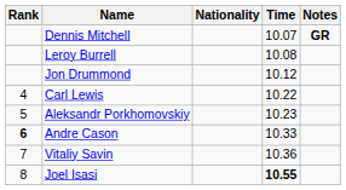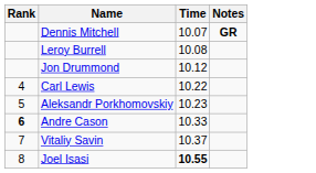 <table class="wikitable sortable" style="text-align:center">
 <tr>
 <th>Rank</th>
 <th>Name</th>
-<th>Nationality</th>
 <th>Time</th>
 <th>Notes</th>
 </tr>
 <tr>
 <td></td>
 <td align=left><a href='#'>Dennis Mitchell</a></td>
-<td align=left></td>
 <td>10.07</td>
 <td><strong>GR</strong></td>
 </tr>
 <tr>
 <td></td>
 <td align=left><a href='#'>Leroy Burrell</a></td>
-<td align=left></td>
 <td>10.08</td>
 <td></td>
 </tr>
 <tr>
 <td></td>
 <td align=left><a href='#'>Jon Drummond</a></td>
-<td align=left></td>
 <td>10.12</td>
 <td></td>
 </tr>
 <tr>
 <td>4</td>
 <td align=left><a href='#'>Carl Lewis</a></td>
-<td align=left></td>
 <td>10.22</td>
 <td></td>
 </tr>
 <tr>
 <td>5</td>
 <td align=left><a href='#'>Aleksandr Porkhomovskiy</a></td>
-<td align=left></td>
 <td>10.23</td>
 <td></td>
 </tr>
 <tr>
 <td><strong>6</strong></td>
 <td align=left><a href='#'>Andre Cason</a></td>
-<td align=left></td>
 <td>10.33</td>
 <td></td>
 </tr>
 <tr>
 <td>7</td>
 <td align=left><a href='#'>Vitaliy Savin</a></td>
-<td align=left></td>
-<td>10.36</td>
+<td>10.37</td>
 <td></td>
 </tr>
 <tr>
 <td>8</td>
 <td align=left><a href='#'>Joel Isasi</a></td>
-<td align=left></td>
 <td><strong>10.55</strong></td>
 <td></td>
 </tr>
 </table>
